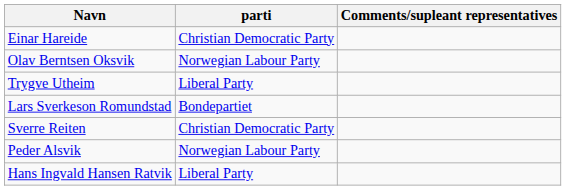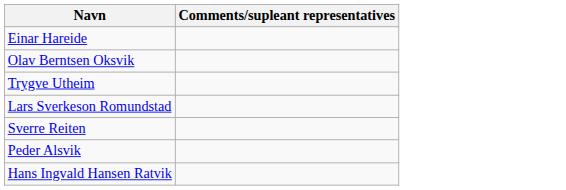 <table class="wikitable">
 <tr>
 <th>Navn</th>
-<th>parti</th>
 <th>Comments/supleant representatives</th>
 </tr>
 <tr>
 <td><a href='#'>Einar Hareide</a></td>
-<td><a href='#'>Christian Democratic Party</a></td>
 <td></td>
 </tr>
 <tr>
 <td><a href='#'>Olav Berntsen Oksvik</a></td>
-<td><a href='#'>Norwegian Labour Party</a></td>
 <td></td>
 </tr>
 <tr>
 <td><a href='#'>Trygve Utheim</a></td>
-<td><a href='#'>Liberal Party</a></td>
 <td></td>
 </tr>
 <tr>
 <td><a href='#'>Lars Sverkeson Romundstad</a></td>
-<td><a href='#'>Bondepartiet</a></td>
 <td></td>
 </tr>
 <tr>
 <td><a href='#'>Sverre Reiten</a></td>
-<td><a href='#'>Christian Democratic Party</a></td>
 <td></td>
 </tr>
 <tr>
 <td><a href='#'>Peder Alsvik</a></td>
-<td><a href='#'>Norwegian Labour Party</a></td>
 <td></td>
 </tr>
 <tr>
 <td><a href='#'>Hans Ingvald Hansen Ratvik</a></td>
-<td><a href='#'>Liberal Party</a></td>
 <td></td>
 </tr>
 </table>
